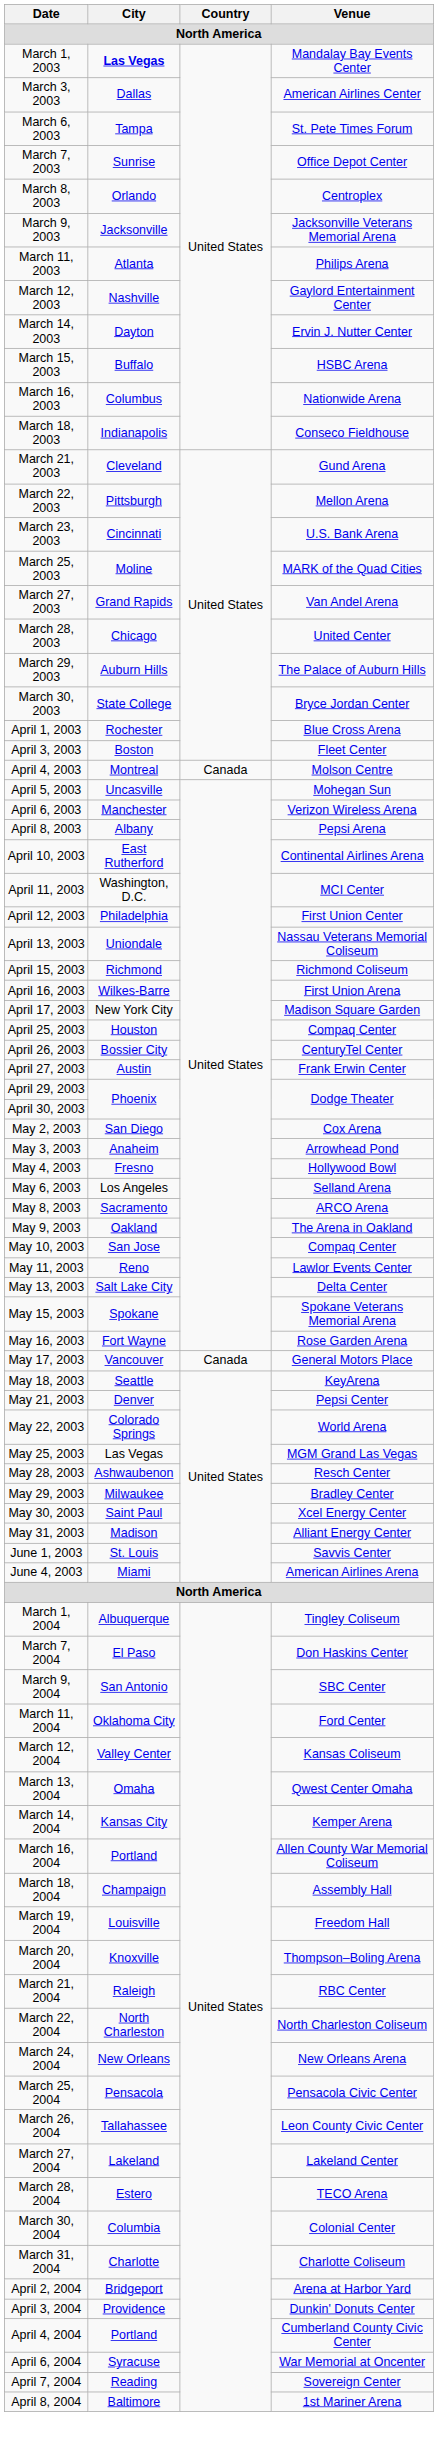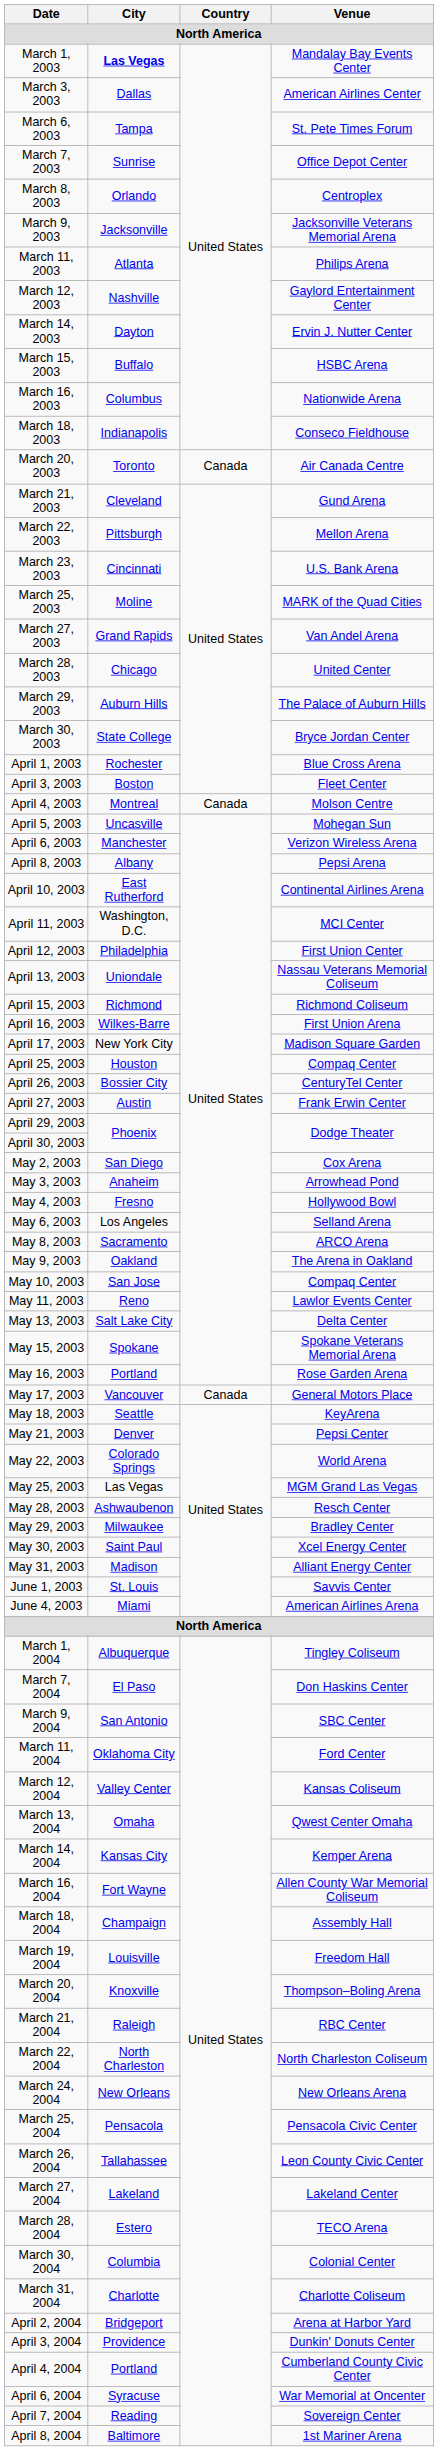 <table class="wikitable" style="text-align:center;">
 <tr>
 <th width="100">Date</th>
 <th width="110">City</th>
 <th width="110">Country</th>
 <th width="200">Venue</th>
 </tr>
 <tr bgcolor="#DDDDDD">
 <td colspan=4><strong>North America</strong></td>
 </tr>
 <tr>
 <td>March 1, 2003</td>
 <td><strong><a href='#'>Las Vegas</a></strong></td>
 <td rowspan="12">United States</td>
 <td><a href='#'>Mandalay Bay Events Center</a></td>
 </tr>
 <tr>
 <td>March 3, 2003</td>
 <td><a href='#'>Dallas</a></td>
 <td><a href='#'>American Airlines Center</a></td>
 </tr>
 <tr>
 <td>March 6, 2003</td>
 <td><a href='#'>Tampa</a></td>
 <td><a href='#'>St. Pete Times Forum</a></td>
 </tr>
 <tr>
 <td>March 7, 2003</td>
 <td><a href='#'>Sunrise</a></td>
 <td><a href='#'>Office Depot Center</a></td>
 </tr>
 <tr>
 <td>March 8, 2003</td>
 <td><a href='#'>Orlando</a></td>
 <td><a href='#'>Centroplex</a></td>
 </tr>
 <tr>
 <td>March 9, 2003</td>
 <td><a href='#'>Jacksonville</a></td>
 <td><a href='#'>Jacksonville Veterans Memorial Arena</a></td>
 </tr>
 <tr>
 <td>March 11, 2003</td>
 <td><a href='#'>Atlanta</a></td>
 <td><a href='#'>Philips Arena</a></td>
 </tr>
 <tr>
 <td>March 12, 2003</td>
 <td><a href='#'>Nashville</a></td>
 <td><a href='#'>Gaylord Entertainment Center</a></td>
 </tr>
 <tr>
 <td>March 14, 2003</td>
 <td><a href='#'>Dayton</a></td>
 <td><a href='#'>Ervin J. Nutter Center</a></td>
 </tr>
 <tr>
 <td>March 15, 2003</td>
 <td><a href='#'>Buffalo</a></td>
 <td><a href='#'>HSBC Arena</a></td>
 </tr>
 <tr>
 <td>March 16, 2003</td>
 <td><a href='#'>Columbus</a></td>
 <td><a href='#'>Nationwide Arena</a></td>
 </tr>
 <tr>
 <td>March 18, 2003</td>
 <td><a href='#'>Indianapolis</a></td>
 <td><a href='#'>Conseco Fieldhouse</a></td>
+</tr>
+<tr>
+<td>March 20, 2003</td>
+<td><a href='#'>Toronto</a></td>
+<td>Canada</td>
+<td><a href='#'>Air Canada Centre</a></td>
 </tr>
 <tr>
 <td>March 21, 2003</td>
 <td><a href='#'>Cleveland</a></td>
 <td rowspan="10">United States</td>
 <td><a href='#'>Gund Arena</a></td>
 </tr>
 <tr>
 <td>March 22, 2003</td>
 <td><a href='#'>Pittsburgh</a></td>
 <td><a href='#'>Mellon Arena</a></td>
 </tr>
 <tr>
 <td>March 23, 2003</td>
 <td><a href='#'>Cincinnati</a></td>
 <td><a href='#'>U.S. Bank Arena</a></td>
 </tr>
 <tr>
 <td>March 25, 2003</td>
 <td><a href='#'>Moline</a></td>
 <td><a href='#'>MARK of the Quad Cities</a></td>
 </tr>
 <tr>
 <td>March 27, 2003</td>
 <td><a href='#'>Grand Rapids</a></td>
 <td><a href='#'>Van Andel Arena</a></td>
 </tr>
 <tr>
 <td>March 28, 2003</td>
 <td><a href='#'>Chicago</a></td>
 <td><a href='#'>United Center</a></td>
 </tr>
 <tr>
 <td>March 29, 2003</td>
 <td><a href='#'>Auburn Hills</a></td>
 <td><a href='#'>The Palace of Auburn Hills</a></td>
 </tr>
 <tr>
 <td>March 30, 2003</td>
 <td><a href='#'>State College</a></td>
 <td><a href='#'>Bryce Jordan Center</a></td>
 </tr>
 <tr>
 <td>April 1, 2003</td>
 <td><a href='#'>Rochester</a></td>
 <td><a href='#'>Blue Cross Arena</a></td>
 </tr>
 <tr>
 <td>April 3, 2003</td>
 <td><a href='#'>Boston</a></td>
 <td><a href='#'>Fleet Center</a></td>
 </tr>
 <tr>
 <td>April 4, 2003</td>
 <td><a href='#'>Montreal</a></td>
 <td>Canada</td>
 <td><a href='#'>Molson Centre</a></td>
 </tr>
 <tr>
 <td>April 5, 2003</td>
 <td><a href='#'>Uncasville</a></td>
 <td rowspan="26">United States</td>
 <td><a href='#'>Mohegan Sun</a></td>
 </tr>
 <tr>
 <td>April 6, 2003</td>
 <td><a href='#'>Manchester</a></td>
 <td><a href='#'>Verizon Wireless Arena</a></td>
 </tr>
 <tr>
 <td>April 8, 2003</td>
 <td><a href='#'>Albany</a></td>
 <td><a href='#'>Pepsi Arena</a></td>
 </tr>
 <tr>
 <td>April 10, 2003</td>
 <td><a href='#'>East Rutherford</a></td>
 <td><a href='#'>Continental Airlines Arena</a></td>
 </tr>
 <tr>
 <td>April 11, 2003</td>
 <td>Washington, D.C.</td>
 <td><a href='#'>MCI Center</a></td>
 </tr>
 <tr>
 <td>April 12, 2003</td>
 <td><a href='#'>Philadelphia</a></td>
 <td><a href='#'>First Union Center</a></td>
 </tr>
 <tr>
 <td>April 13, 2003</td>
 <td><a href='#'>Uniondale</a></td>
 <td><a href='#'>Nassau Veterans Memorial Coliseum</a></td>
 </tr>
 <tr>
 <td>April 15, 2003</td>
 <td><a href='#'>Richmond</a></td>
 <td><a href='#'>Richmond Coliseum</a></td>
 </tr>
 <tr>
 <td>April 16, 2003</td>
 <td><a href='#'>Wilkes-Barre</a></td>
 <td><a href='#'>First Union Arena</a></td>
 </tr>
 <tr>
 <td>April 17, 2003</td>
 <td>New York City</td>
 <td><a href='#'>Madison Square Garden</a></td>
 </tr>
 <tr>
 <td>April 25, 2003</td>
 <td><a href='#'>Houston</a></td>
 <td><a href='#'>Compaq Center</a></td>
 </tr>
 <tr>
 <td>April 26, 2003</td>
 <td><a href='#'>Bossier City</a></td>
 <td><a href='#'>CenturyTel Center</a></td>
 </tr>
 <tr>
 <td>April 27, 2003</td>
 <td><a href='#'>Austin</a></td>
 <td><a href='#'>Frank Erwin Center</a></td>
 </tr>
 <tr>
 <td>April 29, 2003</td>
 <td rowspan="2"><a href='#'>Phoenix</a></td>
 <td rowspan="2"><a href='#'>Dodge Theater</a></td>
 </tr>
 <tr>
 <td>April 30, 2003</td>
 </tr>
 <tr>
 <td>May 2, 2003</td>
 <td><a href='#'>San Diego</a></td>
 <td><a href='#'>Cox Arena</a></td>
 </tr>
 <tr>
 <td>May 3, 2003</td>
 <td><a href='#'>Anaheim</a></td>
 <td><a href='#'>Arrowhead Pond</a></td>
 </tr>
 <tr>
 <td>May 4, 2003</td>
 <td><a href='#'>Fresno</a></td>
 <td><a href='#'>Hollywood Bowl</a></td>
 </tr>
 <tr>
 <td>May 6, 2003</td>
 <td>Los Angeles</td>
 <td><a href='#'>Selland Arena</a></td>
 </tr>
 <tr>
 <td>May 8, 2003</td>
 <td><a href='#'>Sacramento</a></td>
 <td><a href='#'>ARCO Arena</a></td>
 </tr>
 <tr>
 <td>May 9, 2003</td>
 <td><a href='#'>Oakland</a></td>
 <td><a href='#'>The Arena in Oakland</a></td>
 </tr>
 <tr>
 <td>May 10, 2003</td>
 <td><a href='#'>San Jose</a></td>
 <td><a href='#'>Compaq Center</a></td>
 </tr>
 <tr>
 <td>May 11, 2003</td>
 <td><a href='#'>Reno</a></td>
 <td><a href='#'>Lawlor Events Center</a></td>
 </tr>
 <tr>
 <td>May 13, 2003</td>
 <td><a href='#'>Salt Lake City</a></td>
 <td><a href='#'>Delta Center</a></td>
 </tr>
 <tr>
 <td>May 15, 2003</td>
 <td><a href='#'>Spokane</a></td>
 <td><a href='#'>Spokane Veterans Memorial Arena</a></td>
 </tr>
 <tr>
 <td>May 16, 2003</td>
-<td><a href='#'>Fort Wayne</a></td>
+<td><a href='#'>Portland</a></td>
 <td><a href='#'>Rose Garden Arena</a></td>
 </tr>
 <tr>
 <td>May 17, 2003</td>
 <td><a href='#'>Vancouver</a></td>
 <td>Canada</td>
 <td><a href='#'>General Motors Place</a></td>
 </tr>
 <tr>
 <td>May 18, 2003</td>
 <td><a href='#'>Seattle</a></td>
 <td rowspan="10">United States</td>
 <td><a href='#'>KeyArena</a></td>
 </tr>
 <tr>
 <td>May 21, 2003</td>
 <td><a href='#'>Denver</a></td>
 <td><a href='#'>Pepsi Center</a></td>
 </tr>
 <tr>
 <td>May 22, 2003</td>
 <td><a href='#'>Colorado Springs</a></td>
 <td><a href='#'>World Arena</a></td>
 </tr>
 <tr>
 <td>May 25, 2003</td>
 <td>Las Vegas</td>
 <td><a href='#'>MGM Grand Las Vegas</a></td>
 </tr>
 <tr>
 <td>May 28, 2003</td>
 <td><a href='#'>Ashwaubenon</a></td>
 <td><a href='#'>Resch Center</a></td>
 </tr>
 <tr>
 <td>May 29, 2003</td>
 <td><a href='#'>Milwaukee</a></td>
 <td><a href='#'>Bradley Center</a></td>
 </tr>
 <tr>
 <td>May 30, 2003</td>
 <td><a href='#'>Saint Paul</a></td>
 <td><a href='#'>Xcel Energy Center</a></td>
 </tr>
 <tr>
 <td>May 31, 2003</td>
 <td><a href='#'>Madison</a></td>
 <td><a href='#'>Alliant Energy Center</a></td>
 </tr>
 <tr>
 <td>June 1, 2003</td>
 <td><a href='#'>St. Louis</a></td>
 <td><a href='#'>Savvis Center</a></td>
 </tr>
 <tr>
 <td>June 4, 2003</td>
 <td><a href='#'>Miami</a></td>
 <td><a href='#'>American Airlines Arena</a></td>
 </tr>
 <tr bgcolor="#DDDDDD">
 <td colspan=4><strong>North America</strong></td>
 </tr>
 <tr>
 <td>March 1, 2004</td>
 <td><a href='#'>Albuquerque</a></td>
 <td rowspan="26">United States</td>
 <td><a href='#'>Tingley Coliseum</a></td>
 </tr>
 <tr>
 <td>March 7, 2004</td>
 <td><a href='#'>El Paso</a></td>
 <td><a href='#'>Don Haskins Center</a></td>
 </tr>
 <tr>
 <td>March 9, 2004</td>
 <td><a href='#'>San Antonio</a></td>
 <td><a href='#'>SBC Center</a></td>
 </tr>
 <tr>
 <td>March 11, 2004</td>
 <td><a href='#'>Oklahoma City</a></td>
 <td><a href='#'>Ford Center</a></td>
 </tr>
 <tr>
 <td>March 12, 2004</td>
 <td><a href='#'>Valley Center</a></td>
 <td><a href='#'>Kansas Coliseum</a></td>
 </tr>
 <tr>
 <td>March 13, 2004</td>
 <td><a href='#'>Omaha</a></td>
 <td><a href='#'>Qwest Center Omaha</a></td>
 </tr>
 <tr>
 <td>March 14, 2004</td>
 <td><a href='#'>Kansas City</a></td>
 <td><a href='#'>Kemper Arena</a></td>
 </tr>
 <tr>
 <td>March 16, 2004</td>
-<td><a href='#'>Portland</a></td>
+<td><a href='#'>Fort Wayne</a></td>
 <td><a href='#'>Allen County War Memorial Coliseum</a></td>
 </tr>
 <tr>
 <td>March 18, 2004</td>
 <td><a href='#'>Champaign</a></td>
 <td><a href='#'>Assembly Hall</a></td>
 </tr>
 <tr>
 <td>March 19, 2004</td>
 <td><a href='#'>Louisville</a></td>
 <td><a href='#'>Freedom Hall</a></td>
 </tr>
 <tr>
 <td>March 20, 2004</td>
 <td><a href='#'>Knoxville</a></td>
 <td><a href='#'>Thompson–Boling Arena</a></td>
 </tr>
 <tr>
 <td>March 21, 2004</td>
 <td><a href='#'>Raleigh</a></td>
 <td><a href='#'>RBC Center</a></td>
 </tr>
 <tr>
 <td>March 22, 2004</td>
 <td><a href='#'>North Charleston</a></td>
 <td><a href='#'>North Charleston Coliseum</a></td>
 </tr>
 <tr>
 <td>March 24, 2004</td>
 <td><a href='#'>New Orleans</a></td>
 <td><a href='#'>New Orleans Arena</a></td>
 </tr>
 <tr>
 <td>March 25, 2004</td>
 <td><a href='#'>Pensacola</a></td>
 <td><a href='#'>Pensacola Civic Center</a></td>
 </tr>
 <tr>
 <td>March 26, 2004</td>
 <td><a href='#'>Tallahassee</a></td>
 <td><a href='#'>Leon County Civic Center</a></td>
 </tr>
 <tr>
 <td>March 27, 2004</td>
 <td><a href='#'>Lakeland</a></td>
 <td><a href='#'>Lakeland Center</a></td>
 </tr>
 <tr>
 <td>March 28, 2004</td>
 <td><a href='#'>Estero</a></td>
 <td><a href='#'>TECO Arena</a></td>
 </tr>
 <tr>
 <td>March 30, 2004</td>
 <td><a href='#'>Columbia</a></td>
 <td><a href='#'>Colonial Center</a></td>
 </tr>
 <tr>
 <td>March 31, 2004</td>
 <td><a href='#'>Charlotte</a></td>
 <td><a href='#'>Charlotte Coliseum</a></td>
 </tr>
 <tr>
 <td>April 2, 2004</td>
 <td><a href='#'>Bridgeport</a></td>
 <td><a href='#'>Arena at Harbor Yard</a></td>
 </tr>
 <tr>
 <td>April 3, 2004</td>
 <td><a href='#'>Providence</a></td>
 <td><a href='#'>Dunkin' Donuts Center</a></td>
 </tr>
 <tr>
 <td>April 4, 2004</td>
 <td><a href='#'>Portland</a></td>
 <td><a href='#'>Cumberland County Civic Center</a></td>
 </tr>
 <tr>
 <td>April 6, 2004</td>
 <td><a href='#'>Syracuse</a></td>
 <td><a href='#'>War Memorial at Oncenter</a></td>
 </tr>
 <tr>
 <td>April 7, 2004</td>
 <td><a href='#'>Reading</a></td>
 <td><a href='#'>Sovereign Center</a></td>
 </tr>
 <tr>
 <td>April 8, 2004</td>
 <td><a href='#'>Baltimore</a></td>
 <td><a href='#'>1st Mariner Arena</a></td>
 </tr>
 </table>
